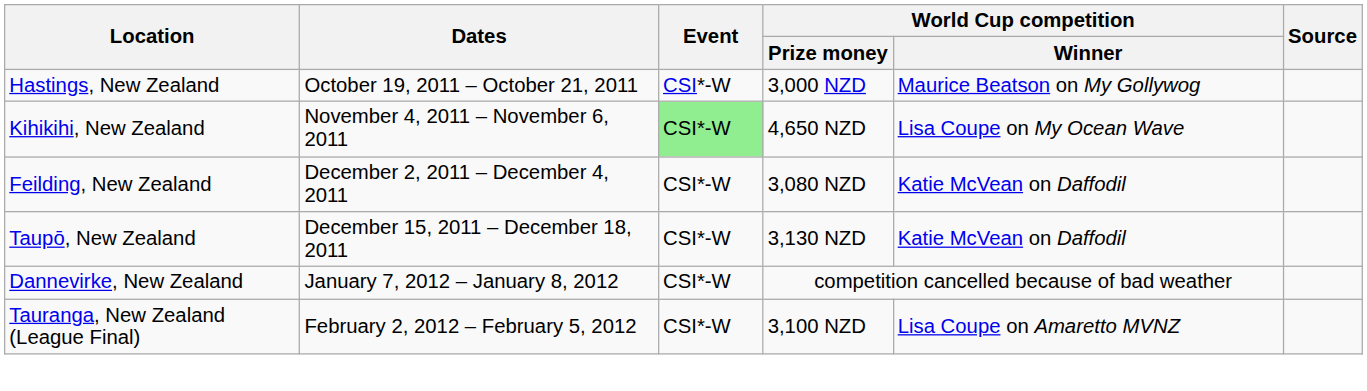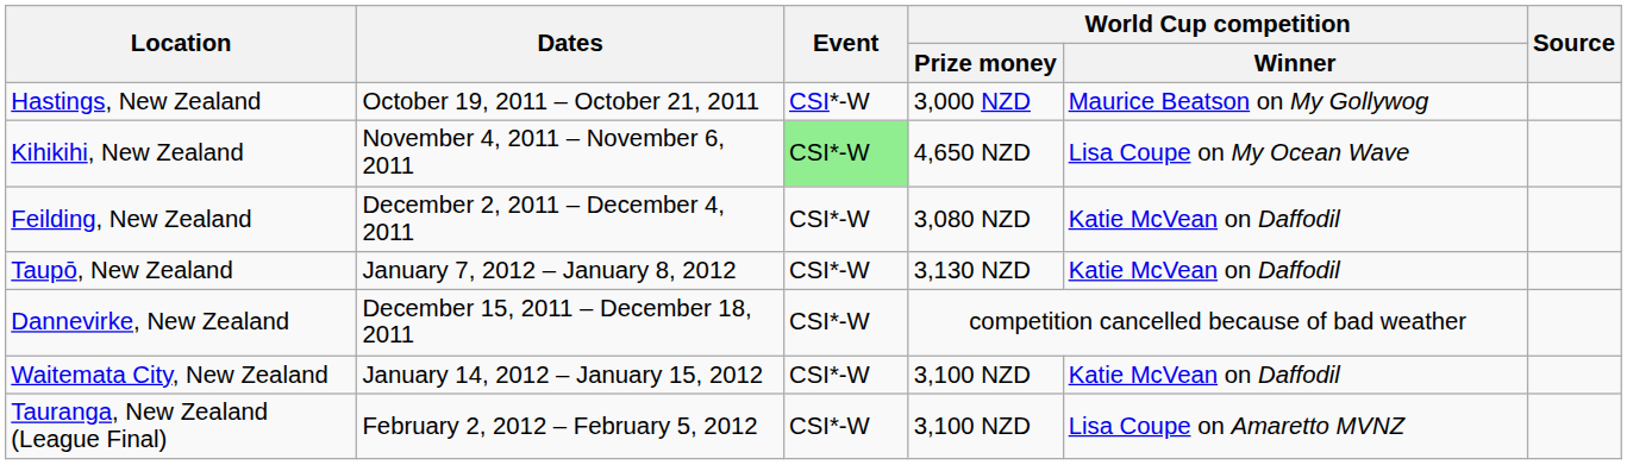 <table class="wikitable">
 <tr>
 <th rowspan=2 width=225>Location</th>
 <th rowspan=2 width=275>Dates</th>
 <th rowspan=2 width=75>Event</th>
 <th colspan=2>World Cup competition</th>
 <th rowspan=2>Source</th>
 </tr>
 <tr>
 <th width=95>Prize money</th>
 <th width=300>Winner</th>
 </tr>
 <tr>
 <td> <a href='#'>Hastings</a>, New Zealand</td>
 <td>October 19, 2011 – October 21, 2011</td>
 <td><a href='#'>CSI</a>*-W</td>
 <td>3,000 <a href='#'>NZD</a></td>
 <td> <a href='#'>Maurice Beatson</a> on <em>My Gollywog</em></td>
 <td></td>
 </tr>
 <tr>
 <td> <a href='#'>Kihikihi</a>, New Zealand</td>
 <td>November 4, 2011 – November 6, 2011</td>
 <td style="background: lightgreen;">CSI*-W</td>
 <td>4,650 NZD</td>
 <td> <a href='#'>Lisa Coupe</a> on <em>My Ocean Wave</em></td>
 <td></td>
 </tr>
 <tr>
 <td> <a href='#'>Feilding</a>, New Zealand</td>
 <td>December 2, 2011 – December 4, 2011</td>
 <td>CSI*-W</td>
 <td>3,080 NZD</td>
 <td> <a href='#'>Katie McVean</a> on <em>Daffodil</em></td>
 <td></td>
 </tr>
 <tr>
 <td> <a href='#'>Taupō</a>, New Zealand</td>
-<td>December 15, 2011 – December 18, 2011</td>
+<td>January 7, 2012 – January 8, 2012</td>
 <td>CSI*-W</td>
 <td>3,130 NZD</td>
 <td> <a href='#'>Katie McVean</a> on <em>Daffodil</em></td>
 <td></td>
 </tr>
 <tr>
 <td> <a href='#'>Dannevirke</a>, New Zealand</td>
-<td>January 7, 2012 – January 8, 2012</td>
+<td>December 15, 2011 – December 18, 2011</td>
 <td>CSI*-W</td>
 <td colspan=2 align=center>competition cancelled because of bad weather</td>
+<td></td>
+</tr>
+<tr>
+<td> <a href='#'>Waitemata City</a>, New Zealand</td>
+<td>January 14, 2012 – January 15, 2012</td>
+<td>CSI*-W</td>
+<td>3,100 NZD</td>
+<td> <a href='#'>Katie McVean</a> on <em>Daffodil</em></td>
 <td></td>
 </tr>
 <tr>
 <td> <a href='#'>Tauranga</a>, New Zealand (League Final)</td>
 <td>February 2, 2012 – February 5, 2012</td>
 <td>CSI*-W</td>
 <td>3,100 NZD</td>
 <td> <a href='#'>Lisa Coupe</a> on <em>Amaretto MVNZ</em></td>
 <td></td>
 </tr>
 </table>
